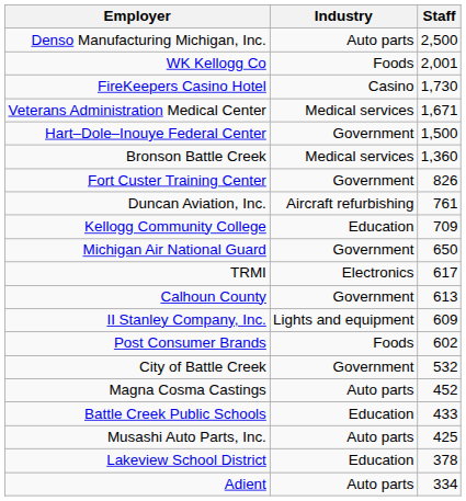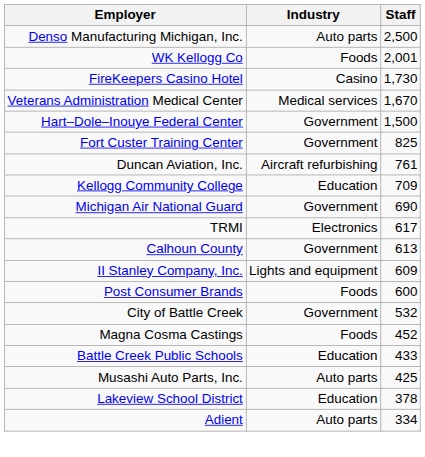 <table class="wikitable sortable static-row-numbers sticky-header col1left col2center" style=text-align:right>
 <tr>
 <th>Employer</th>
 <th>Industry</th>
 <th>Staff</th>
 </tr>
 <tr>
 <td><a href='#'>Denso</a> Manufacturing Michigan, Inc.</td>
 <td>Auto parts</td>
 <td>2,500</td>
 </tr>
 <tr>
 <td><a href='#'>WK Kellogg Co</a></td>
 <td>Foods</td>
 <td>2,001</td>
 </tr>
 <tr>
 <td><a href='#'>FireKeepers Casino Hotel</a></td>
 <td>Casino</td>
 <td>1,730</td>
 </tr>
 <tr>
 <td><a href='#'>Veterans Administration</a> Medical Center</td>
 <td>Medical services</td>
-<td>1,671</td>
+<td>1,670</td>
 </tr>
 <tr>
 <td><a href='#'>Hart–Dole–Inouye Federal Center</a></td>
 <td>Government</td>
 <td>1,500</td>
 </tr>
 <tr>
-<td>Bronson Battle Creek</td>
-<td>Medical services</td>
-<td>1,360</td>
-</tr>
-<tr>
 <td><a href='#'>Fort Custer Training Center</a></td>
 <td>Government</td>
-<td>826</td>
+<td>825</td>
 </tr>
 <tr>
 <td>Duncan Aviation, Inc.</td>
 <td>Aircraft refurbishing</td>
 <td>761</td>
 </tr>
 <tr>
 <td><a href='#'>Kellogg Community College</a></td>
 <td>Education</td>
 <td>709</td>
 </tr>
 <tr>
 <td><a href='#'>Michigan Air National Guard</a></td>
 <td>Government</td>
-<td>650</td>
+<td>690</td>
 </tr>
 <tr>
 <td>TRMI</td>
 <td>Electronics</td>
 <td>617</td>
 </tr>
 <tr>
 <td><a href='#'>Calhoun County</a></td>
 <td>Government</td>
 <td>613</td>
 </tr>
 <tr>
 <td><a href='#'>II Stanley Company, Inc.</a></td>
 <td>Lights and equipment</td>
 <td>609</td>
 </tr>
 <tr>
 <td><a href='#'>Post Consumer Brands</a></td>
 <td>Foods</td>
-<td>602</td>
+<td>600</td>
 </tr>
 <tr>
 <td>City of Battle Creek</td>
 <td>Government</td>
 <td>532</td>
 </tr>
 <tr>
 <td>Magna Cosma Castings</td>
-<td>Auto parts</td>
+<td>Foods</td>
 <td>452</td>
 </tr>
 <tr>
 <td><a href='#'>Battle Creek Public Schools</a></td>
 <td>Education</td>
 <td>433</td>
 </tr>
 <tr>
 <td>Musashi Auto Parts, Inc.</td>
 <td>Auto parts</td>
 <td>425</td>
 </tr>
 <tr>
 <td><a href='#'>Lakeview School District</a></td>
 <td>Education</td>
 <td>378</td>
 </tr>
 <tr>
 <td><a href='#'>Adient</a></td>
 <td>Auto parts</td>
 <td>334</td>
 </tr>
 </table>
